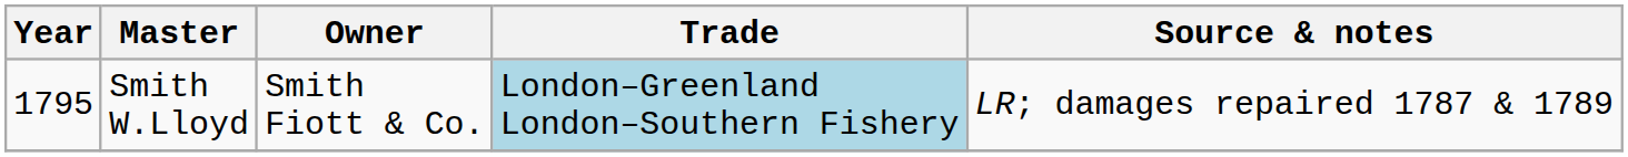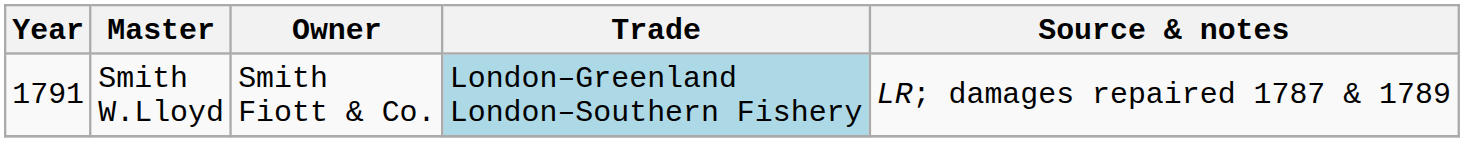 <table class=" wikitable">
 <tr>
 <th>Year</th>
 <th>Master</th>
 <th>Owner</th>
 <th>Trade</th>
 <th>Source & notes</th>
 </tr>
 <tr>
-<td>1795</td>
+<td>1791</td>
 <td>Smith<br>W.Lloyd</td>
 <td>Smith<br>Fiott & Co.</td>
 <td style="background: lightblue;">London–Greenland<br>London–Southern Fishery</td>
 <td><em>LR</em>; damages repaired 1787 & 1789</td>
 </tr>
 <tr>
 </tr>
 </table>
